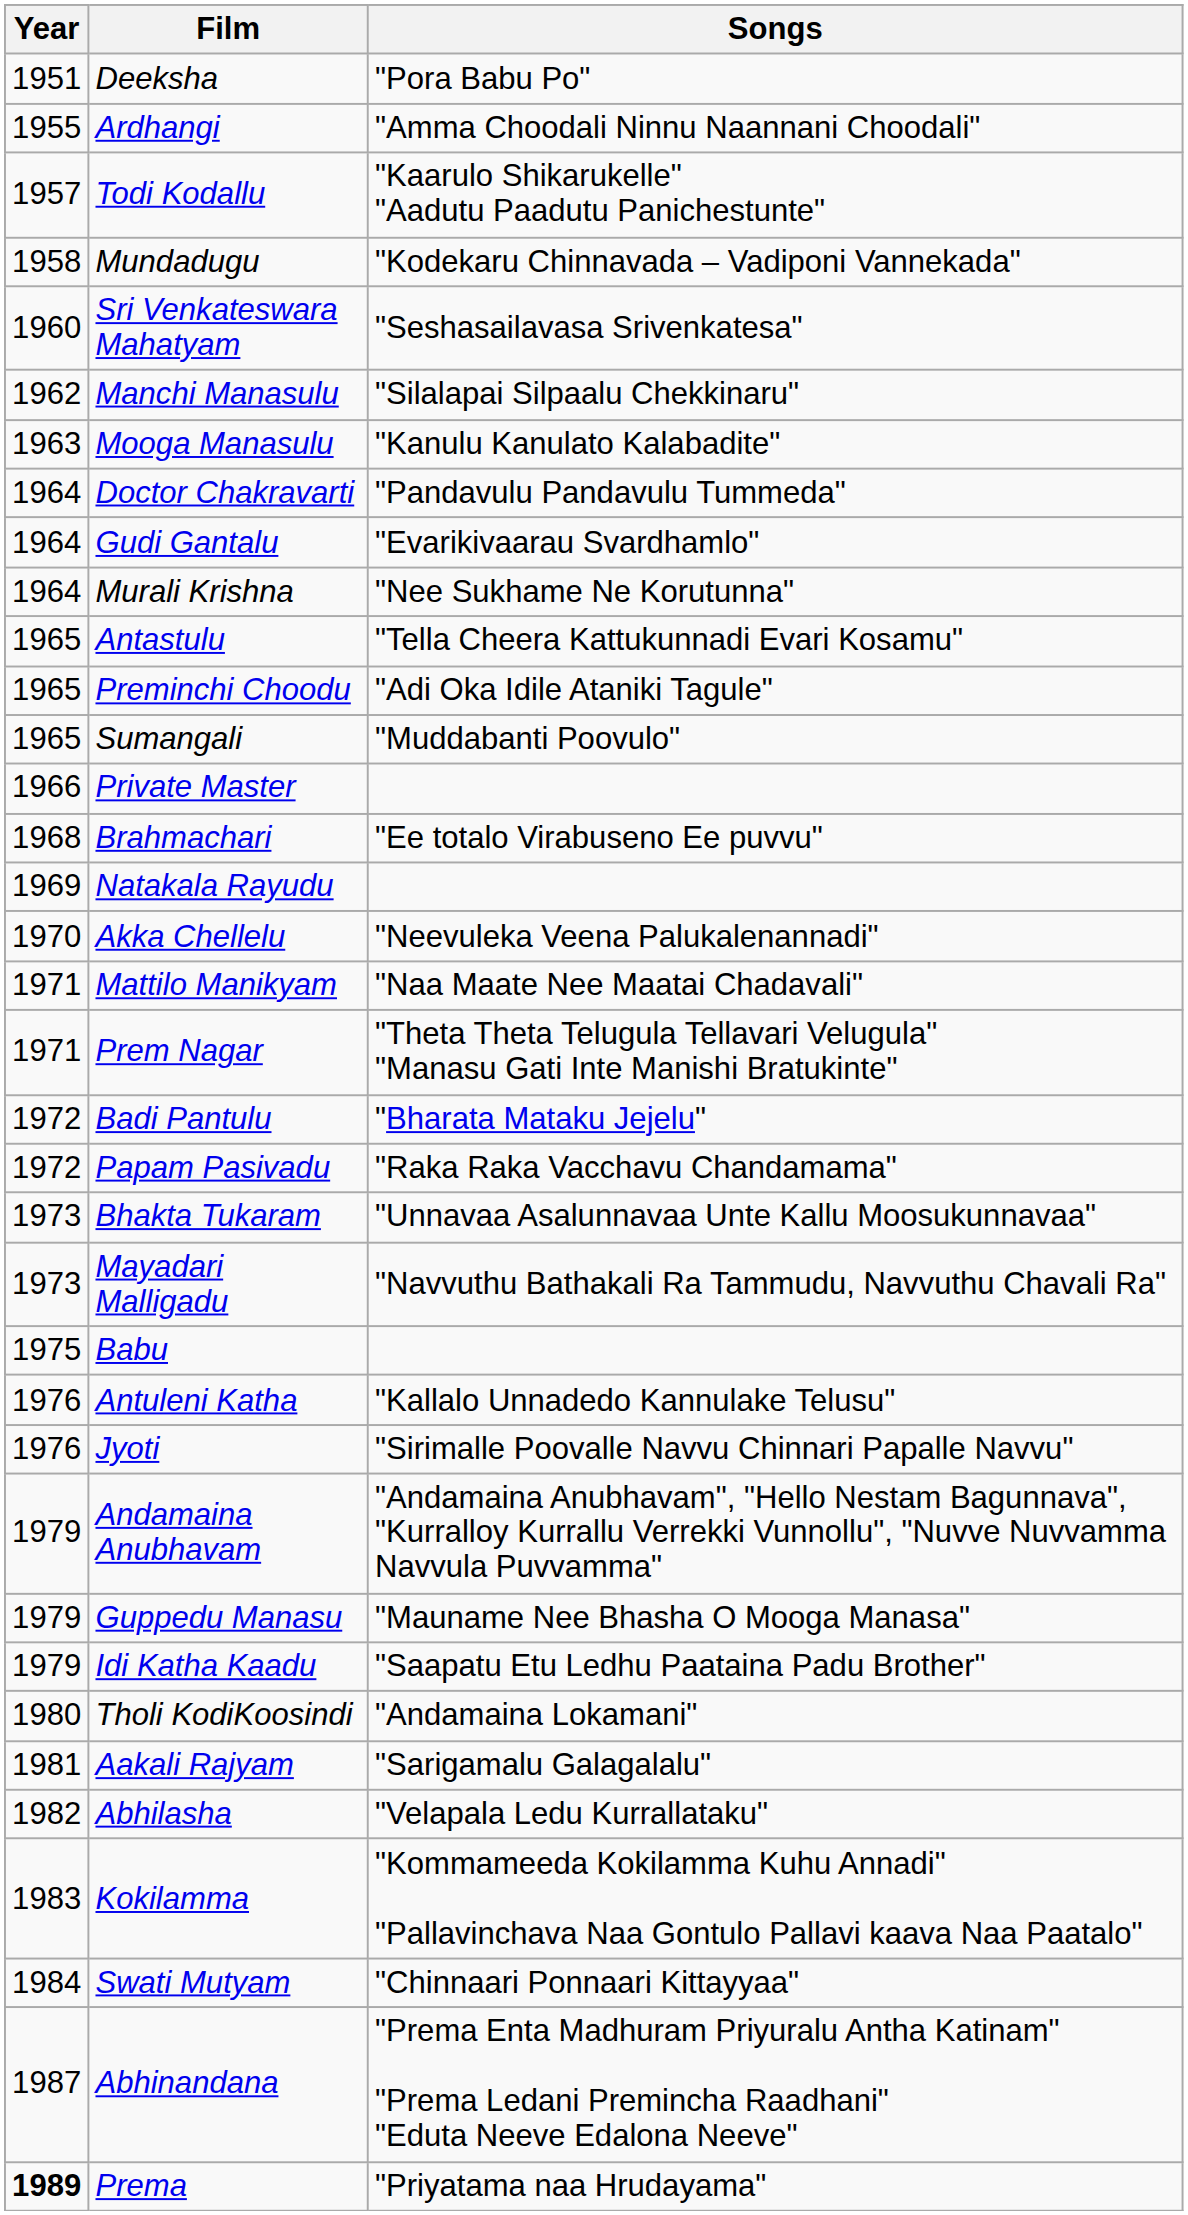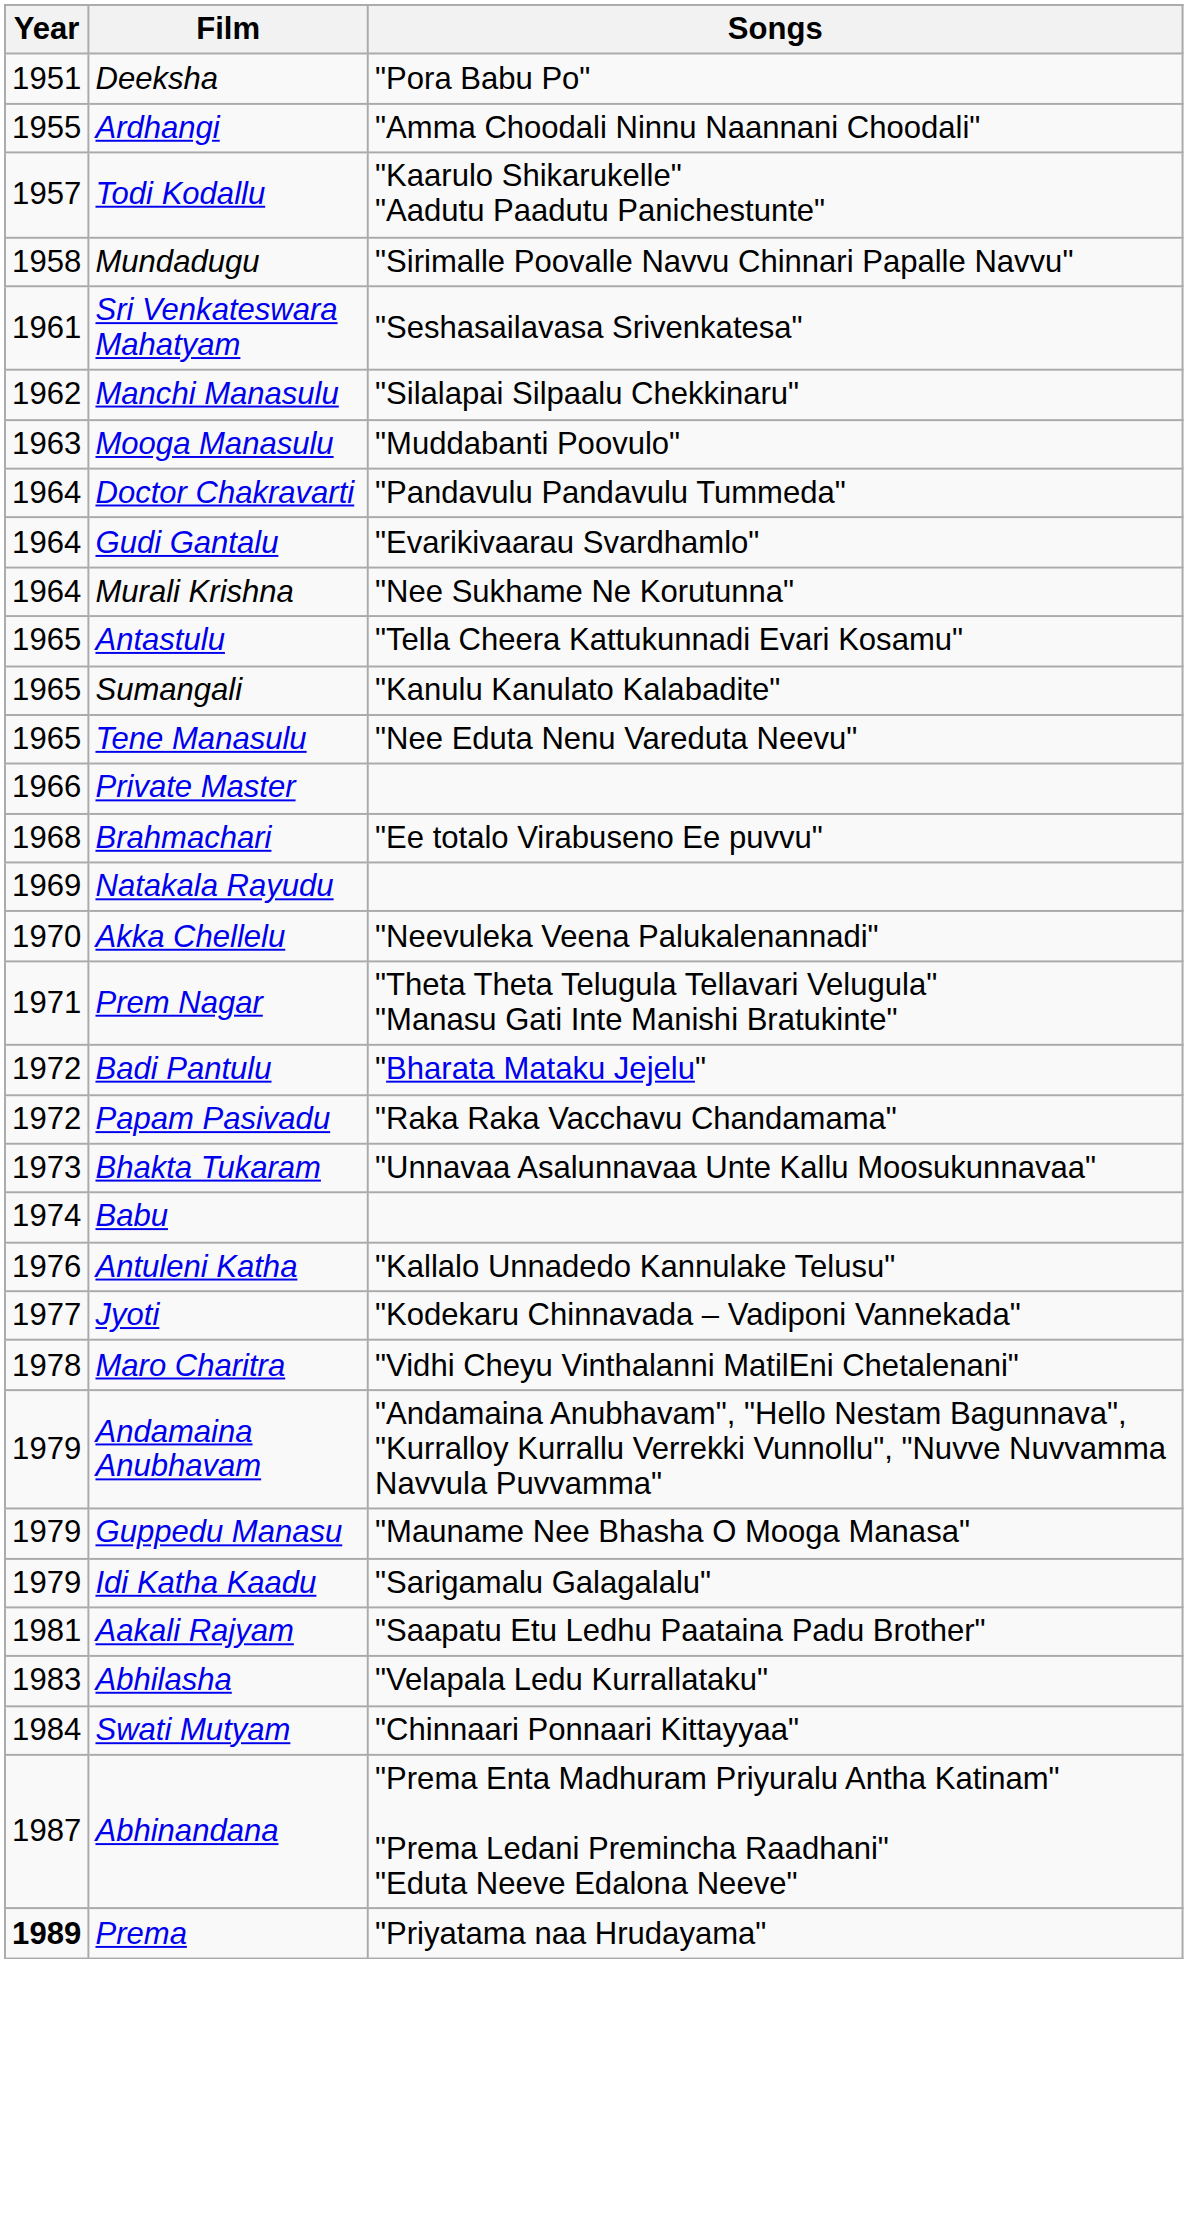 <table class="wikitable">
 <tr>
 <th>Year</th>
 <th>Film</th>
 <th>Songs</th>
 </tr>
 <tr>
 <td>1951</td>
 <td><em>Deeksha</em></td>
 <td>"Pora Babu Po"</td>
 </tr>
 <tr>
 <td>1955</td>
 <td><em><a href='#'>Ardhangi</a></em></td>
 <td>"Amma Choodali Ninnu Naannani Choodali"</td>
 </tr>
 <tr>
 <td>1957</td>
 <td><em><a href='#'>Todi Kodallu</a></em></td>
 <td>"Kaarulo Shikarukelle" <br>"Aadutu Paadutu Panichestunte"</td>
 </tr>
 <tr>
 <td>1958</td>
 <td><em>Mundadugu</em></td>
-<td>"Kodekaru Chinnavada – Vadiponi Vannekada"</td>
+<td>"Sirimalle Poovalle Navvu Chinnari Papalle Navvu"</td>
 </tr>
 <tr>
-<td>1960</td>
+<td>1961</td>
 <td><em><a href='#'>Sri Venkateswara Mahatyam</a></em></td>
 <td>"Seshasailavasa Srivenkatesa"</td>
 </tr>
 <tr>
 <td>1962</td>
 <td><em><a href='#'>Manchi Manasulu</a></em></td>
 <td>"Silalapai Silpaalu Chekkinaru"</td>
 </tr>
 <tr>
 <td>1963</td>
 <td><em><a href='#'>Mooga Manasulu</a></em></td>
-<td>"Kanulu Kanulato Kalabadite"</td>
+<td>"Muddabanti Poovulo"</td>
 </tr>
 <tr>
 <td>1964</td>
 <td><em><a href='#'>Doctor Chakravarti</a></em></td>
 <td>"Pandavulu Pandavulu Tummeda"</td>
 </tr>
 <tr>
 <td>1964</td>
 <td><em><a href='#'>Gudi Gantalu</a></em></td>
 <td>"Evarikivaarau Svardhamlo"</td>
 </tr>
 <tr>
 <td>1964</td>
 <td><em>Murali Krishna</em></td>
 <td>"Nee Sukhame Ne Korutunna"</td>
 </tr>
 <tr>
 <td>1965</td>
 <td><em><a href='#'>Antastulu</a></em></td>
 <td>"Tella Cheera Kattukunnadi Evari Kosamu"</td>
 </tr>
 <tr>
 <td>1965</td>
-<td><em><a href='#'>Preminchi Choodu</a></em></td>
-<td>"Adi Oka Idile Ataniki Tagule"</td>
+<td><em>Sumangali</em></td>
+<td>"Kanulu Kanulato Kalabadite"</td>
 </tr>
 <tr>
 <td>1965</td>
-<td><em>Sumangali</em></td>
-<td>"Muddabanti Poovulo"</td>
+<td><em><a href='#'>Tene Manasulu</a></em></td>
+<td>"Nee Eduta Nenu Vareduta Neevu"</td>
 </tr>
 <tr>
 <td>1966</td>
 <td><em><a href='#'>Private Master</a></em></td>
 <td></td>
 </tr>
 <tr>
 <td>1968</td>
 <td><em><a href='#'>Brahmachari</a></em></td>
 <td>"Ee totalo Virabuseno Ee puvvu"</td>
 </tr>
 <tr>
 <td>1969</td>
 <td><em><a href='#'>Natakala Rayudu</a></em></td>
 <td></td>
 </tr>
 <tr>
 <td>1970</td>
 <td><em><a href='#'>Akka Chellelu</a></em></td>
 <td>"Neevuleka Veena Palukalenannadi"</td>
 </tr>
 <tr>
 <td>1971</td>
-<td><em><a href='#'>Mattilo Manikyam</a></em></td>
-<td>"Naa Maate Nee Maatai Chadavali"</td>
-</tr>
-<tr>
-<td>1971</td>
 <td><em><a href='#'>Prem Nagar</a></em></td>
 <td>"Theta Theta Telugula Tellavari Velugula"<br>"Manasu Gati Inte Manishi Bratukinte"</td>
 </tr>
 <tr>
 <td>1972</td>
 <td><em><a href='#'>Badi Pantulu</a></em></td>
 <td>"<a href='#'>Bharata Mataku Jejelu</a>"</td>
 </tr>
 <tr>
 <td>1972</td>
 <td><em><a href='#'>Papam Pasivadu</a></em></td>
 <td>"Raka Raka Vacchavu Chandamama"</td>
 </tr>
 <tr>
 <td>1973</td>
 <td><em><a href='#'>Bhakta Tukaram</a></em></td>
 <td>"Unnavaa Asalunnavaa Unte Kallu Moosukunnavaa"</td>
 </tr>
 <tr>
-<td>1973</td>
-<td><em><a href='#'>Mayadari Malligadu</a></em></td>
-<td>"Navvuthu Bathakali Ra Tammudu, Navvuthu Chavali Ra"</td>
-</tr>
-<tr>
-<td>1975</td>
+<td>1974</td>
 <td><em><a href='#'>Babu</a></em></td>
 <td></td>
 </tr>
 <tr>
 <td>1976</td>
 <td><em><a href='#'>Antuleni Katha</a></em></td>
 <td>"Kallalo Unnadedo Kannulake Telusu"</td>
 </tr>
 <tr>
-<td>1976</td>
+<td>1977</td>
 <td><em><a href='#'>Jyoti</a></em></td>
-<td>"Sirimalle Poovalle Navvu Chinnari Papalle Navvu"</td>
+<td>"Kodekaru Chinnavada – Vadiponi Vannekada"</td>
+</tr>
+<tr>
+<td>1978</td>
+<td><em><a href='#'>Maro Charitra</a></em></td>
+<td>"Vidhi Cheyu Vinthalanni MatilEni Chetalenani"</td>
 </tr>
 <tr>
 <td>1979</td>
 <td><em><a href='#'>Andamaina Anubhavam</a></em></td>
 <td>"Andamaina Anubhavam", "Hello Nestam Bagunnava", "Kurralloy Kurrallu Verrekki Vunnollu", "Nuvve Nuvvamma Navvula Puvvamma"</td>
 </tr>
 <tr>
 <td>1979</td>
 <td><em><a href='#'>Guppedu Manasu</a></em></td>
 <td>"Mauname Nee Bhasha O Mooga Manasa"</td>
 </tr>
 <tr>
 <td>1979</td>
 <td><em><a href='#'>Idi Katha Kaadu</a></em></td>
-<td>"Saapatu Etu Ledhu Paataina Padu Brother"</td>
-</tr>
-<tr>
-<td>1980</td>
-<td><em>Tholi KodiKoosindi</em></td>
-<td>"Andamaina Lokamani"</td>
+<td>"Sarigamalu Galagalalu"</td>
 </tr>
 <tr>
 <td>1981</td>
 <td><em><a href='#'>Aakali Rajyam</a></em></td>
-<td>"Sarigamalu Galagalalu"</td>
-</tr>
-<tr>
-<td>1982</td>
-<td><em><a href='#'>Abhilasha</a></em></td>
-<td>"Velapala Ledu Kurrallataku"</td>
+<td>"Saapatu Etu Ledhu Paataina Padu Brother"</td>
 </tr>
 <tr>
 <td>1983</td>
-<td><em><a href='#'>Kokilamma</a></em></td>
-<td>"Kommameeda Kokilamma Kuhu Annadi"<br><br>"Pallavinchava Naa Gontulo Pallavi kaava Naa Paatalo"</td>
+<td><em><a href='#'>Abhilasha</a></em></td>
+<td>"Velapala Ledu Kurrallataku"</td>
 </tr>
 <tr>
 <td>1984</td>
 <td><em><a href='#'>Swati Mutyam</a></em></td>
 <td>"Chinnaari Ponnaari Kittayyaa"</td>
 </tr>
 <tr>
 <td>1987</td>
 <td><em><a href='#'>Abhinandana</a></em></td>
 <td>"Prema Enta Madhuram Priyuralu Antha Katinam"<br><br>"Prema Ledani Premincha Raadhani" <br>"Eduta Neeve Edalona Neeve"</td>
 </tr>
 <tr>
 <td><strong>1989</strong></td>
 <td><em><a href='#'>Prema</a></em></td>
 <td>"Priyatama naa Hrudayama"</td>
 </tr>
 </table>
